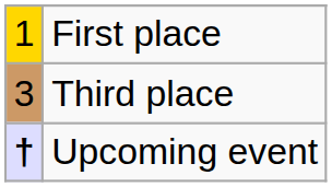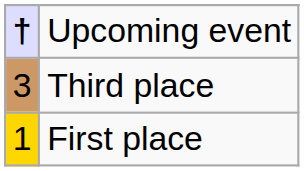 <table class="wikitable">
 <tr>
 </tr>
 <tr>
-<td style="text-align:center; background-color:#FFD700;">1</td>
-<td>First place</td>
+<td style="text-align:center; background-color:#DDF;"><strong>†</strong></td>
+<td>Upcoming event</td>
 </tr>
 <tr>
 <td style="text-align:center; background-color:#C96;">3</td>
 <td>Third place</td>
 </tr>
 <tr>
-<td style="text-align:center; background-color:#DDF;"><strong>†</strong></td>
-<td>Upcoming event</td>
+<td style="text-align:center; background-color:#FFD700;">1</td>
+<td>First place</td>
 </tr>
 </table>
